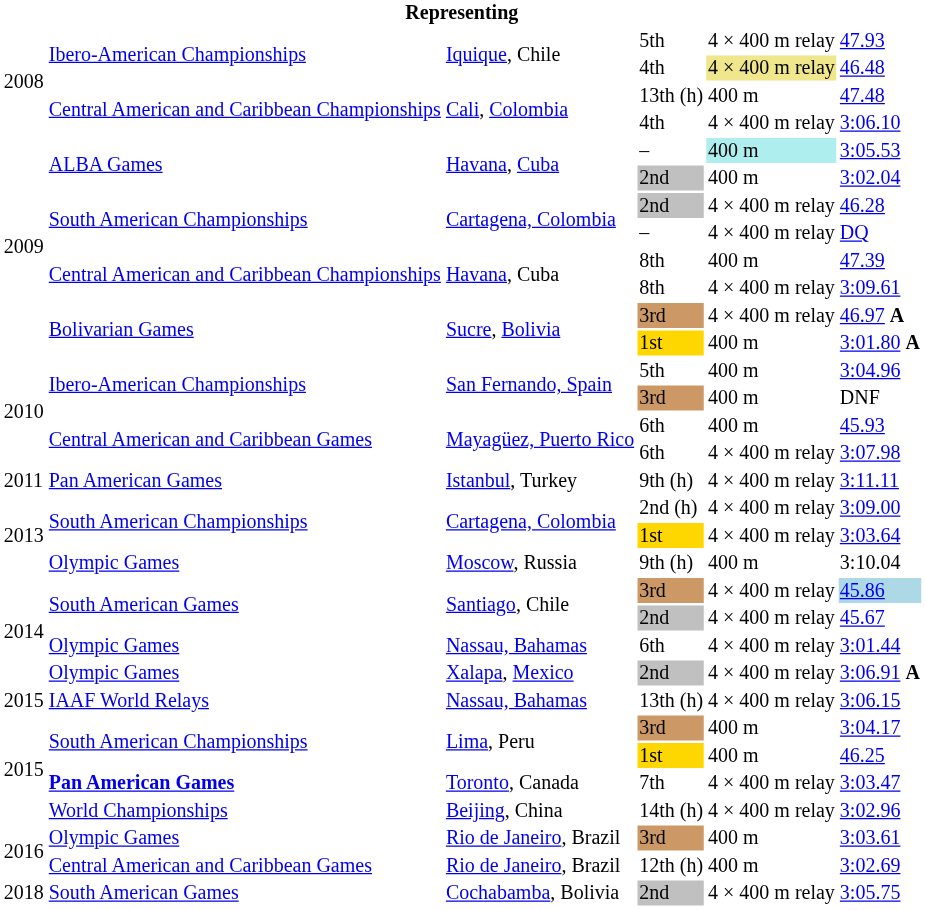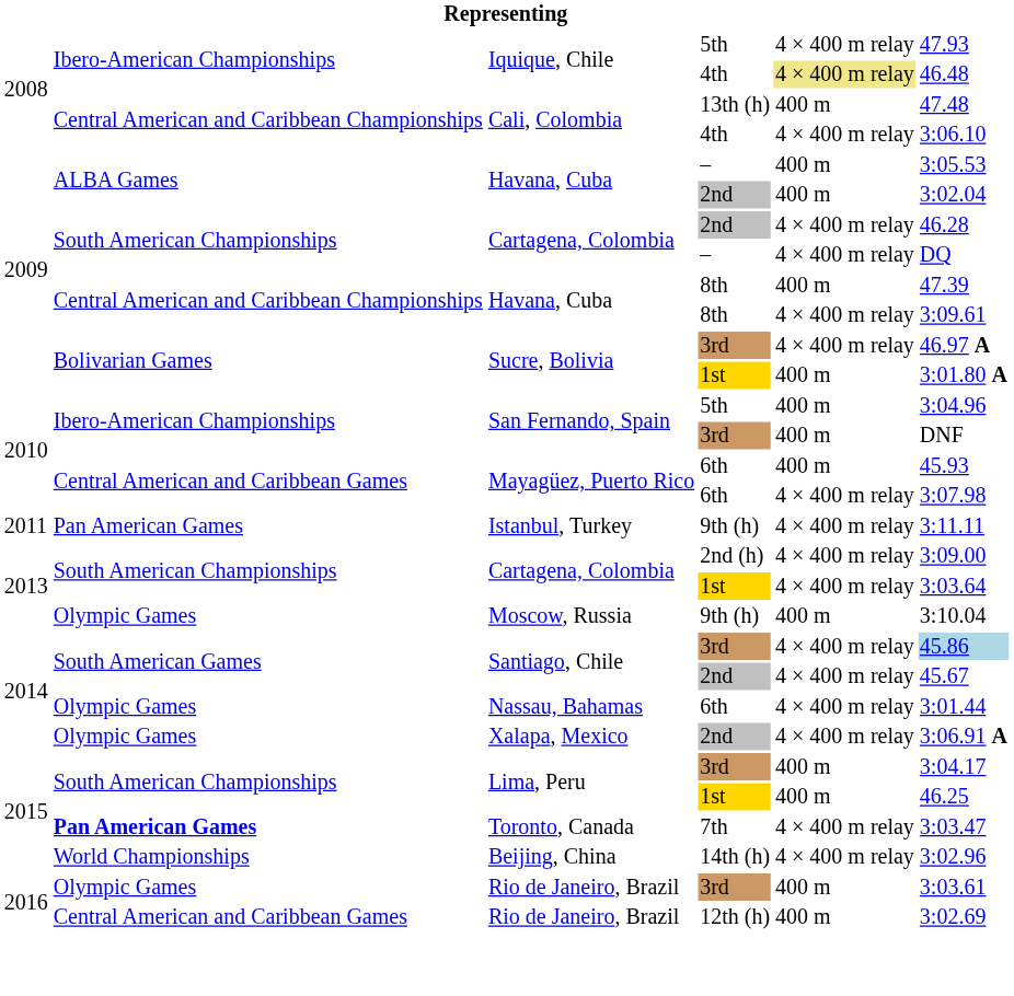 <table>
 <tr>
 <th colspan="6">Representing </th>
 </tr>
 <tr>
 <td rowspan=4>2008</td>
 <td rowspan=2><a href='#'>Ibero-American Championships</a></td>
 <td rowspan=2><a href='#'>Iquique</a>, Chile</td>
 <td>5th</td>
 <td>4 × 400 m relay</td>
 <td><a href='#'>47.93</a></td>
 </tr>
 <tr>
 <td>4th</td>
 <td style="background: khaki;">4 × 400 m relay</td>
 <td><a href='#'>46.48</a></td>
 </tr>
 <tr>
 <td rowspan=2><a href='#'>Central American and Caribbean Championships</a></td>
 <td rowspan=2><a href='#'>Cali</a>, <a href='#'>Colombia</a></td>
 <td>13th (h)</td>
 <td>400 m</td>
 <td><a href='#'>47.48</a></td>
 </tr>
 <tr>
 <td>4th</td>
 <td>4 × 400 m relay</td>
 <td><a href='#'>3:06.10</a></td>
 </tr>
 <tr>
 <td rowspan=8>2009</td>
 <td rowspan=2><a href='#'>ALBA Games</a></td>
 <td rowspan=2><a href='#'>Havana</a>, <a href='#'>Cuba</a></td>
 <td>–</td>
-<td style="background: paleturquoise;">400 m</td>
+<td>400 m</td>
 <td><a href='#'>3:05.53</a></td>
 </tr>
 <tr>
 <td bgcolor=silver>2nd</td>
 <td>400 m</td>
 <td><a href='#'>3:02.04</a></td>
 </tr>
 <tr>
 <td rowspan=2><a href='#'>South American Championships</a></td>
 <td rowspan=2><a href='#'>Cartagena, Colombia</a></td>
 <td bgcolor=silver>2nd</td>
 <td>4 × 400 m relay</td>
 <td><a href='#'>46.28</a></td>
 </tr>
 <tr>
 <td>–</td>
 <td>4 × 400 m relay</td>
 <td><a href='#'>DQ</a></td>
 </tr>
 <tr>
 <td rowspan=2><a href='#'>Central American and Caribbean Championships</a></td>
 <td rowspan=2><a href='#'>Havana</a>, Cuba</td>
 <td>8th</td>
 <td>400 m</td>
 <td><a href='#'>47.39</a></td>
 </tr>
 <tr>
 <td>8th</td>
 <td>4 × 400 m relay</td>
 <td><a href='#'>3:09.61</a></td>
 </tr>
 <tr>
 <td rowspan=2><a href='#'>Bolivarian Games</a></td>
 <td rowspan=2><a href='#'>Sucre</a>, <a href='#'>Bolivia</a></td>
 <td bgcolor="cc9966">3rd</td>
 <td>4 × 400 m relay</td>
 <td><a href='#'>46.97</a> <strong>A</strong></td>
 </tr>
 <tr>
 <td bgcolor=gold>1st</td>
 <td>400 m</td>
 <td><a href='#'>3:01.80</a> <strong>A</strong></td>
 </tr>
 <tr>
 <td rowspan=4>2010</td>
 <td rowspan=2><a href='#'>Ibero-American Championships</a></td>
 <td rowspan=2><a href='#'>San Fernando, Spain</a></td>
 <td>5th</td>
 <td>400 m</td>
 <td><a href='#'>3:04.96</a></td>
 </tr>
 <tr>
 <td bgcolor=cc9966>3rd</td>
 <td>400 m</td>
 <td>DNF</td>
 </tr>
 <tr>
 <td rowspan=2><a href='#'>Central American and Caribbean Games</a></td>
 <td rowspan=2><a href='#'>Mayagüez, Puerto Rico</a></td>
 <td>6th</td>
 <td>400 m</td>
 <td><a href='#'>45.93</a></td>
 </tr>
 <tr>
 <td>6th</td>
 <td>4 × 400 m relay</td>
 <td><a href='#'>3:07.98</a></td>
 </tr>
 <tr>
 <td>2011</td>
 <td><a href='#'>Pan American Games</a></td>
 <td><a href='#'>Istanbul</a>, Turkey</td>
 <td>9th (h)</td>
 <td>4 × 400 m relay</td>
 <td><a href='#'>3:11.11</a></td>
 </tr>
 <tr>
 <td rowspan=3>2013</td>
 <td rowspan=2><a href='#'>South American Championships</a></td>
 <td rowspan=2><a href='#'>Cartagena, Colombia</a></td>
 <td>2nd (h)</td>
 <td>4 × 400 m relay</td>
 <td><a href='#'>3:09.00</a></td>
 </tr>
 <tr>
 <td bgcolor=gold>1st</td>
 <td>4 × 400 m relay</td>
 <td><a href='#'>3:03.64</a></td>
 </tr>
 <tr>
 <td><a href='#'>Olympic Games</a></td>
 <td><a href='#'>Moscow</a>, Russia</td>
 <td>9th (h)</td>
 <td>400 m</td>
 <td>3:10.04</td>
 </tr>
 <tr>
 <td rowspan=4>2014</td>
 <td rowspan=2><a href='#'>South American Games</a></td>
 <td rowspan=2><a href='#'>Santiago</a>, Chile</td>
 <td bgcolor=cc9966>3rd</td>
 <td>4 × 400 m relay</td>
 <td style="background: lightblue;"><a href='#'>45.86</a></td>
 </tr>
 <tr>
 <td bgcolor=silver>2nd</td>
 <td>4 × 400 m relay</td>
 <td><a href='#'>45.67</a></td>
 </tr>
 <tr>
 <td><a href='#'>Olympic Games</a></td>
 <td><a href='#'>Nassau, Bahamas</a></td>
 <td>6th</td>
 <td>4 × 400 m relay</td>
 <td><a href='#'>3:01.44</a></td>
 </tr>
 <tr>
 <td><a href='#'>Olympic Games</a></td>
 <td><a href='#'>Xalapa</a>, <a href='#'>Mexico</a></td>
 <td bgcolor=silver>2nd</td>
 <td>4 × 400 m relay</td>
 <td><a href='#'>3:06.91</a> <strong>A</strong></td>
 </tr>
 <tr>
-<td>2015</td>
-<td><a href='#'>IAAF World Relays</a></td>
-<td><a href='#'>Nassau, Bahamas</a></td>
-<td>13th (h)</td>
-<td>4 × 400 m relay</td>
-<td><a href='#'>3:06.15</a></td>
-</tr>
-<tr>
 <td rowspan=4>2015</td>
 <td rowspan=2><a href='#'>South American Championships</a></td>
 <td rowspan=2><a href='#'>Lima</a>, Peru</td>
 <td bgcolor=cc9966>3rd</td>
 <td>400 m</td>
 <td><a href='#'>3:04.17</a></td>
 </tr>
 <tr>
 <td bgcolor=gold>1st</td>
 <td>400 m</td>
 <td><a href='#'>46.25</a></td>
 </tr>
 <tr>
 <td><strong><a href='#'>Pan American Games</a></strong></td>
 <td><a href='#'>Toronto</a>, Canada</td>
 <td>7th</td>
 <td>4 × 400 m relay</td>
 <td><a href='#'>3:03.47</a></td>
 </tr>
 <tr>
 <td><a href='#'>World Championships</a></td>
 <td><a href='#'>Beijing</a>, China</td>
 <td>14th (h)</td>
 <td>4 × 400 m relay</td>
 <td><a href='#'>3:02.96</a></td>
 </tr>
 <tr>
 <td rowspan=2>2016</td>
 <td><a href='#'>Olympic Games</a></td>
 <td><a href='#'>Rio de Janeiro</a>, Brazil</td>
 <td bgcolor=cc9966>3rd</td>
 <td>400 m</td>
 <td><a href='#'>3:03.61</a></td>
 </tr>
 <tr>
 <td><a href='#'>Central American and Caribbean Games</a></td>
 <td><a href='#'>Rio de Janeiro</a>, Brazil</td>
 <td>12th (h)</td>
 <td>400 m</td>
 <td><a href='#'>3:02.69</a></td>
 </tr>
-<tr>
-<td>2018</td>
-<td><a href='#'>South American Games</a></td>
-<td><a href='#'>Cochabamba</a>, Bolivia</td>
-<td bgcolor=silver>2nd</td>
-<td>4 × 400 m relay</td>
-<td><a href='#'>3:05.75</a></td>
-</tr>
 </table>
